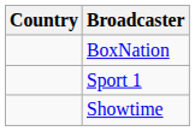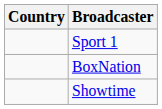 <table class="wikitable">
 <tr>
 <th align=center>Country</th>
 <th align=center>Broadcaster</th>
 </tr>
 <tr>
 <td></td>
-<td><a href='#'>BoxNation</a></td>
+<td><a href='#'>Sport 1</a></td>
 </tr>
 <tr>
 <td></td>
-<td><a href='#'>Sport 1</a></td>
+<td><a href='#'>BoxNation</a></td>
 </tr>
 <tr>
 <td></td>
 <td><a href='#'>Showtime</a></td>
 </tr>
 </table>
